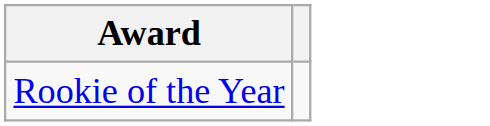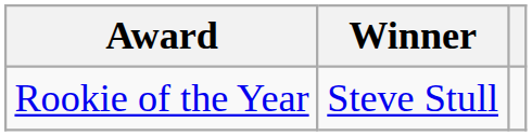 <table class="wikitable">
 <tr>
 <th>Award</th>
+<th>Winner</th>
 <th></th>
 </tr>
 <tr>
 <td><a href='#'>Rookie of the Year</a></td>
+<td> <a href='#'>Steve Stull</a></td>
 <td></td>
 </tr>
 </table>
